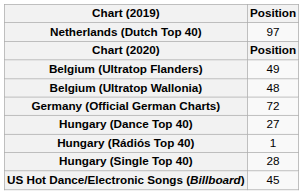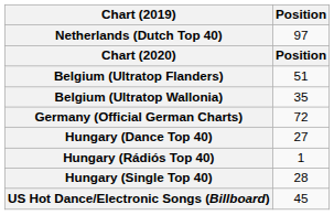 <table class="wikitable plainrowheaders" style="text-align:center">
 <tr>
 <th scope="col">Chart (2019)</th>
 <th scope="col">Position</th>
 </tr>
 <tr>
 <th scope="row">Netherlands (Dutch Top 40)</th>
 <td>97</td>
 </tr>
 <tr>
 <th scope="col">Chart (2020)</th>
 <th scope="col">Position</th>
 </tr>
 <tr>
 <th scope="row">Belgium (Ultratop Flanders)</th>
-<td>49</td>
+<td>51</td>
 </tr>
 <tr>
 <th scope="row">Belgium (Ultratop Wallonia)</th>
-<td>48</td>
+<td>35</td>
 </tr>
 <tr>
 <th scope="row">Germany (Official German Charts)</th>
 <td>72</td>
 </tr>
 <tr>
 <th scope="row">Hungary (Dance Top 40)</th>
 <td>27</td>
 </tr>
 <tr>
 <th scope="row">Hungary (Rádiós Top 40)</th>
 <td>1</td>
 </tr>
 <tr>
 <th scope="row">Hungary (Single Top 40)</th>
 <td>28</td>
 </tr>
 <tr>
 <th scope="row">US Hot Dance/Electronic Songs (<em>Billboard</em>)</th>
 <td>45</td>
 </tr>
 </table>
